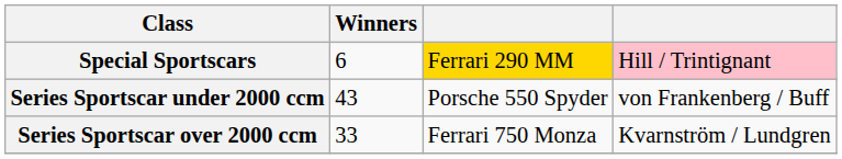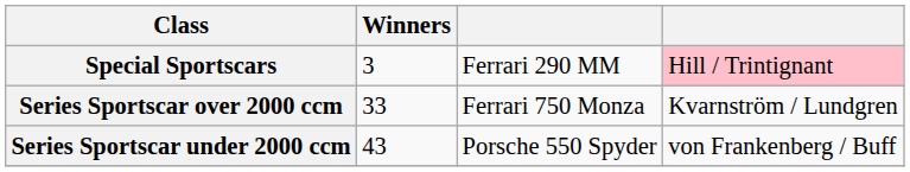 <table class="wikitable" style="font-size: 95%">
 <tr>
 <th>Class</th>
 <th>Winners</th>
 <th></th>
 <th></th>
 </tr>
 <tr>
 <th>Special Sportscars</th>
-<td>6</td>
-<td style="background: gold;">Ferrari 290 MM</td>
+<td>3</td>
+<td>Ferrari 290 MM</td>
 <td style="background: pink;">Hill / Trintignant</td>
+</tr>
+<tr>
+<th>Series Sportscar over 2000 ccm</th>
+<td>33</td>
+<td>Ferrari 750 Monza</td>
+<td>Kvarnström / Lundgren</td>
 </tr>
 <tr>
 <th>Series Sportscar under 2000 ccm</th>
 <td>43</td>
 <td>Porsche 550 Spyder</td>
 <td>von Frankenberg / Buff</td>
 </tr>
 <tr>
-<th>Series Sportscar over 2000 ccm</th>
-<td>33</td>
-<td>Ferrari 750 Monza</td>
-<td>Kvarnström / Lundgren</td>
-</tr>
-<tr>
 </tr>
 </table>
